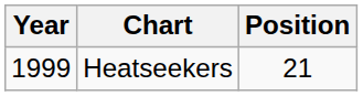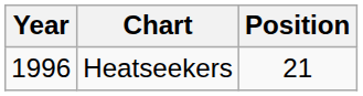 <table class="wikitable">
 <tr>
 <th>Year</th>
 <th>Chart</th>
 <th>Position</th>
 </tr>
 <tr>
-<td>1999</td>
+<td>1996</td>
 <td>Heatseekers</td>
 <td style="text-align:center;">21</td>
 </tr>
 </table>
